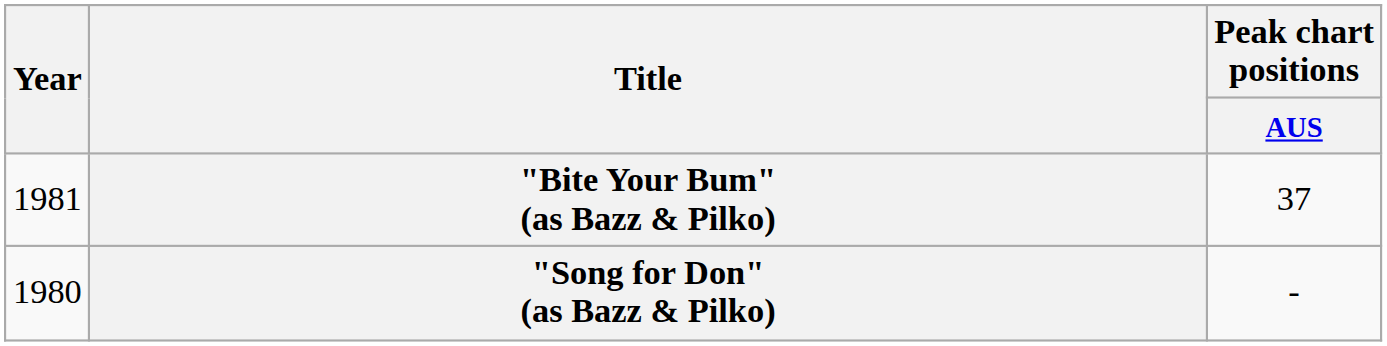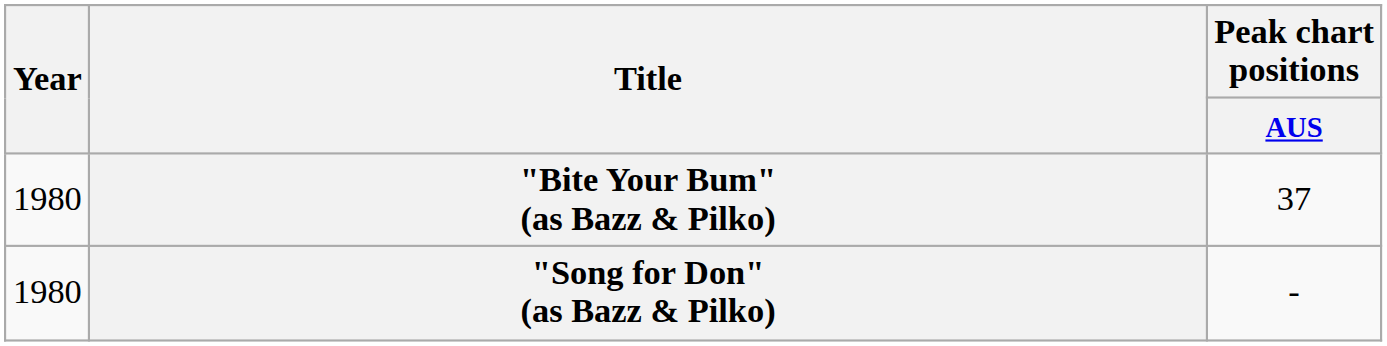 <table class="wikitable plainrowheaders" style="text-align:center;" border="1">
 <tr>
 <th scope="col" rowspan="2">Year</th>
 <th scope="col" rowspan="2" style="width:32em;">Title</th>
 <th scope="col" colspan="1">Peak chart<br>positions</th>
 </tr>
 <tr>
 <th scope="col" style="text-align:center;"><small><a href='#'>AUS</a></small><br></th>
 </tr>
 <tr>
-<td>1981</td>
+<td>1980</td>
 <th scope="row">"Bite Your Bum" <br> (as Bazz & Pilko)</th>
 <td style="text-align:center;">37</td>
 </tr>
 <tr>
 <td>1980</td>
 <th scope="row">"Song for Don" <br> (as Bazz & Pilko)</th>
 <td style="text-align:center;">-</td>
 </tr>
 </table>
